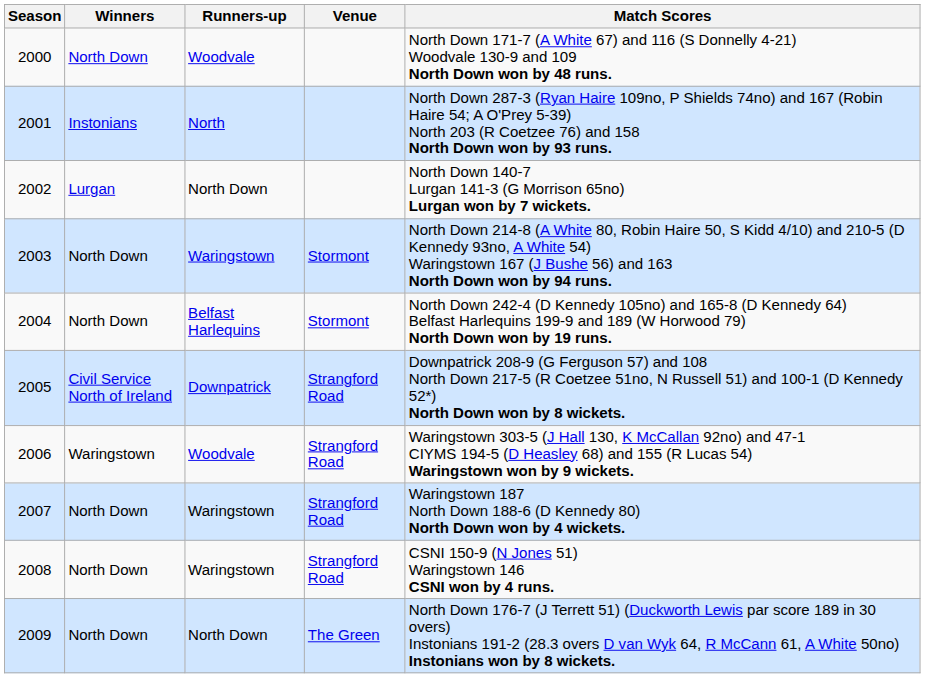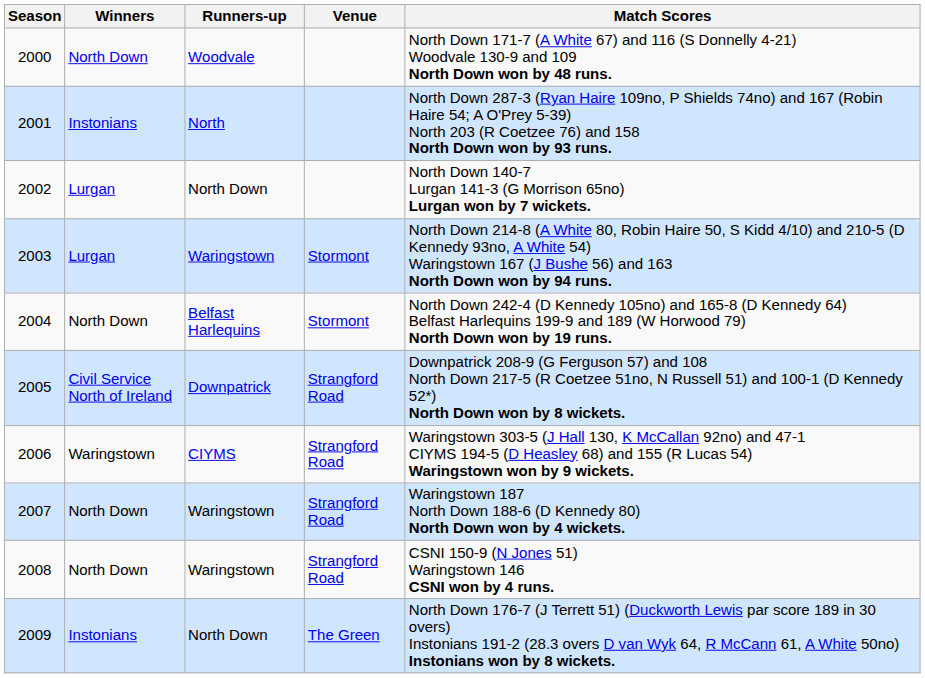 <table class="wikitable">
 <tr>
 <th>Season</th>
 <th width="120">Winners</th>
 <th width="120">Runners-up</th>
 <th width="100">Venue</th>
 <th width="540">Match Scores</th>
 </tr>
 <tr>
 <td align="center">2000</td>
 <td><a href='#'>North Down</a></td>
 <td><a href='#'>Woodvale</a></td>
 <td></td>
 <td>North Down 171-7 (<a href='#'>A White</a> 67) and 116 (S Donnelly 4-21)<br>Woodvale 130-9 and 109 <br><strong>North Down won by 48 runs.</strong></td>
 </tr>
 <tr style="background: #D0E6FF;">
 <td align="center">2001</td>
 <td><a href='#'>Instonians</a></td>
 <td><a href='#'>North</a></td>
 <td></td>
 <td>North Down 287-3 (<a href='#'>Ryan Haire</a> 109no, P Shields 74no) and 167 (Robin Haire 54; A O'Prey 5-39)<br>North 203 (R Coetzee 76) and 158 <br><strong>North Down won by 93 runs.</strong></td>
 </tr>
 <tr>
 <td align="center">2002</td>
 <td><a href='#'>Lurgan</a></td>
 <td>North Down</td>
 <td></td>
 <td>North Down 140-7<br>Lurgan 141-3 (G Morrison 65no)<br><strong>Lurgan won by 7 wickets.</strong></td>
 </tr>
 <tr style="background: #D0E6FF;">
 <td align="center">2003</td>
-<td>North Down</td>
+<td><a href='#'>Lurgan</a></td>
 <td><a href='#'>Waringstown</a></td>
 <td><a href='#'>Stormont</a></td>
 <td>North Down 214-8 (<a href='#'>A White</a> 80, Robin Haire 50, S Kidd 4/10) and 210-5 (D Kennedy 93no, <a href='#'>A White</a> 54)<br>Waringstown 167 (<a href='#'>J Bushe</a> 56) and 163 <br><strong>North Down won by 94 runs.</strong></td>
 </tr>
 <tr>
 <td align="center">2004</td>
 <td>North Down</td>
 <td><a href='#'>Belfast Harlequins</a></td>
 <td><a href='#'>Stormont</a></td>
 <td>North Down 242-4 (D Kennedy 105no) and 165-8 (D Kennedy 64)<br>Belfast Harlequins 199-9 and 189 (W Horwood 79)<br><strong>North Down won by 19 runs.</strong></td>
 </tr>
 <tr style="background: #D0E6FF;">
 <td align="center">2005</td>
 <td><a href='#'>Civil Service North of Ireland</a></td>
 <td><a href='#'>Downpatrick</a></td>
 <td><a href='#'>Strangford Road</a></td>
 <td>Downpatrick 208-9 (G Ferguson 57) and 108 <br>North Down 217-5 (R Coetzee 51no, N Russell 51) and 100-1 (D Kennedy 52*)<br><strong>North Down won by 8 wickets.</strong></td>
 </tr>
 <tr>
 <td align="center">2006</td>
 <td>Waringstown</td>
-<td><a href='#'>Woodvale</a></td>
+<td><a href='#'>CIYMS</a></td>
 <td><a href='#'>Strangford Road</a></td>
 <td>Waringstown 303-5 (<a href='#'>J Hall</a> 130, <a href='#'>K McCallan</a> 92no) and 47-1<br>CIYMS 194-5 (<a href='#'>D Heasley</a> 68) and 155 (R Lucas 54)<br><strong>Waringstown won by 9 wickets.</strong></td>
 </tr>
 <tr style="background: #D0E6FF;">
 <td align="center">2007</td>
 <td>North Down</td>
 <td>Waringstown</td>
 <td><a href='#'>Strangford Road</a></td>
 <td>Waringstown 187<br>North Down 188-6 (D Kennedy 80)<br><strong>North Down won by 4 wickets.</strong></td>
 </tr>
 <tr>
 <td align="center">2008</td>
 <td>North Down</td>
 <td>Waringstown</td>
 <td><a href='#'>Strangford Road</a></td>
 <td>CSNI 150-9 (<a href='#'>N Jones</a> 51)<br>Waringstown 146<br><strong>CSNI won by 4 runs.</strong></td>
 </tr>
 <tr style="background: #D0E6FF;">
 <td align="center">2009</td>
-<td>North Down</td>
+<td><a href='#'>Instonians</a></td>
 <td>North Down</td>
 <td><a href='#'>The Green</a></td>
 <td>North Down 176-7 (J Terrett 51) (<a href='#'>Duckworth Lewis</a> par score 189 in 30 overs)<br>Instonians 191-2 (28.3 overs <a href='#'>D van Wyk</a> 64, <a href='#'>R McCann</a> 61, <a href='#'>A White</a> 50no)<br><strong>Instonians won by 8 wickets.</strong></td>
 </tr>
 </table>
